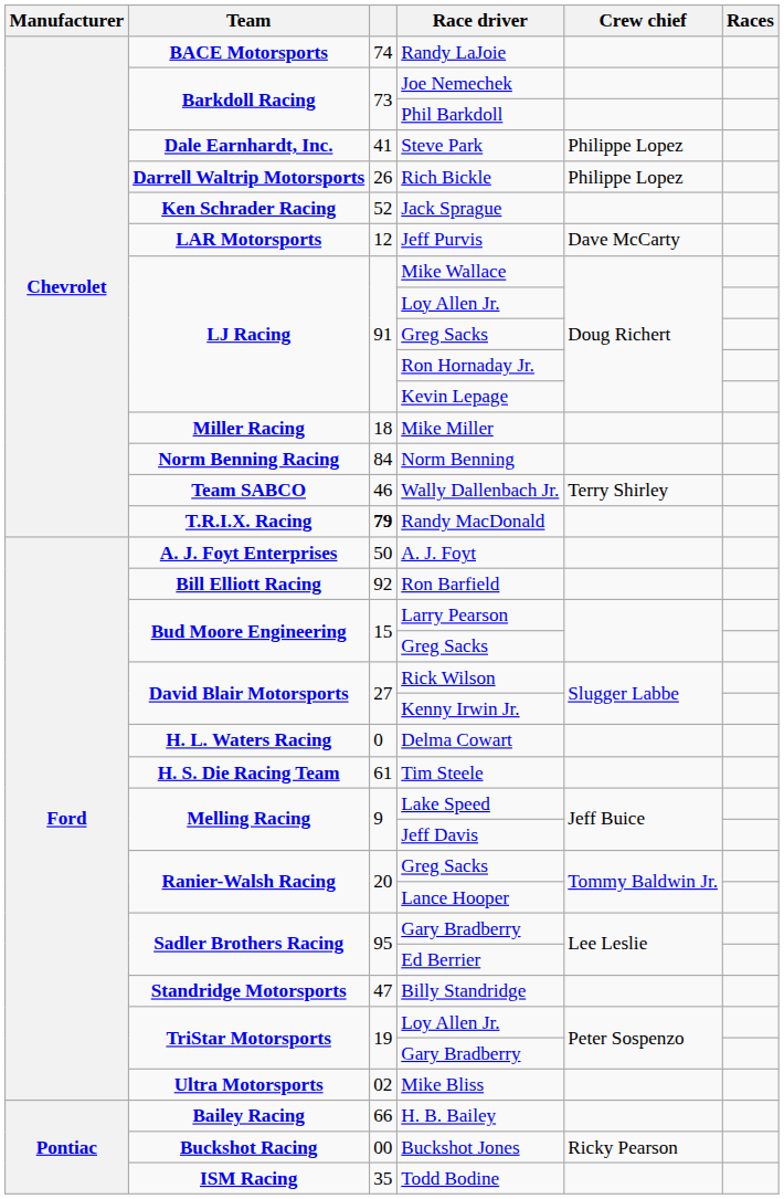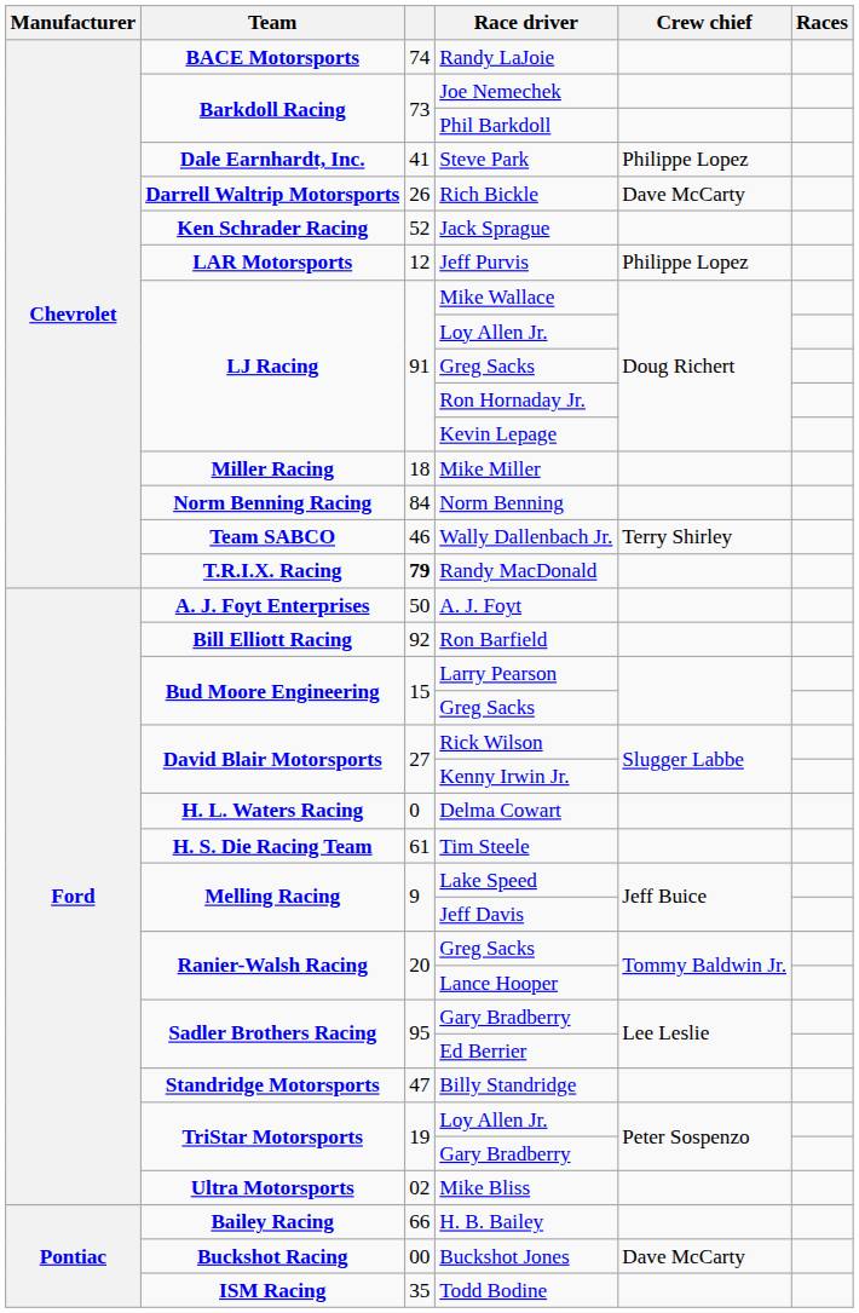 <table class="wikitable" style="font-size: 95%;">
 <tr>
 <th>Manufacturer</th>
 <th>Team</th>
 <th></th>
 <th>Race driver</th>
 <th>Crew chief</th>
 <th>Races</th>
 </tr>
 <tr>
 <th rowspan=16><a href='#'>Chevrolet</a></th>
 <td style="text-align:center;"><strong><a href='#'>BACE Motorsports</a></strong></td>
 <td>74</td>
 <td><a href='#'>Randy LaJoie</a></td>
 <td></td>
 <td></td>
 </tr>
 <tr>
 <td rowspan=2 style="text-align:center;"><strong><a href='#'>Barkdoll Racing</a></strong></td>
 <td rowspan=2>73</td>
 <td><a href='#'>Joe Nemechek</a></td>
 <td></td>
 <td></td>
 </tr>
 <tr>
 <td><a href='#'>Phil Barkdoll</a></td>
 <td></td>
 <td></td>
 </tr>
 <tr>
 <td style="text-align:center;"><strong><a href='#'>Dale Earnhardt, Inc.</a></strong></td>
 <td>41</td>
 <td><a href='#'>Steve Park</a></td>
 <td>Philippe Lopez</td>
 <td></td>
 </tr>
 <tr>
 <td style="text-align:center;"><strong><a href='#'>Darrell Waltrip Motorsports</a></strong></td>
 <td>26</td>
 <td><a href='#'>Rich Bickle</a></td>
-<td>Philippe Lopez</td>
+<td>Dave McCarty</td>
 <td></td>
 </tr>
 <tr>
 <td style="text-align:center;"><strong><a href='#'>Ken Schrader Racing</a></strong></td>
 <td>52</td>
 <td><a href='#'>Jack Sprague</a></td>
 <td></td>
 <td></td>
 </tr>
 <tr>
 <td style="text-align:center;"><strong><a href='#'>LAR Motorsports</a></strong></td>
 <td>12</td>
 <td><a href='#'>Jeff Purvis</a></td>
-<td>Dave McCarty</td>
+<td>Philippe Lopez</td>
 <td></td>
 </tr>
 <tr>
 <td rowspan=5 style="text-align:center;"><strong><a href='#'>LJ Racing</a></strong></td>
 <td rowspan=5>91</td>
 <td><a href='#'>Mike Wallace</a></td>
 <td rowspan=5>Doug Richert <small></small></td>
 <td></td>
 </tr>
 <tr>
 <td><a href='#'>Loy Allen Jr.</a></td>
 <td></td>
 </tr>
 <tr>
 <td><a href='#'>Greg Sacks</a></td>
 <td></td>
 </tr>
 <tr>
 <td><a href='#'>Ron Hornaday Jr.</a></td>
 <td></td>
 </tr>
 <tr>
 <td><a href='#'>Kevin Lepage</a></td>
 <td></td>
 </tr>
 <tr>
 <td style="text-align:center;"><strong><a href='#'>Miller Racing</a></strong></td>
 <td>18</td>
 <td><a href='#'>Mike Miller</a></td>
 <td></td>
 <td></td>
 </tr>
 <tr>
 <td style="text-align:center;"><strong><a href='#'>Norm Benning Racing</a></strong></td>
 <td>84</td>
 <td><a href='#'>Norm Benning</a></td>
 <td></td>
 <td></td>
 </tr>
 <tr>
 <td style="text-align:center;"><strong><a href='#'>Team SABCO</a></strong></td>
 <td>46</td>
 <td><a href='#'>Wally Dallenbach Jr.</a></td>
 <td>Terry Shirley</td>
 <td></td>
 </tr>
 <tr>
 <td style="text-align:center;"><strong><a href='#'>T.R.I.X. Racing</a></strong></td>
 <td><strong>79</strong></td>
 <td><a href='#'>Randy MacDonald</a></td>
 <td></td>
 <td></td>
 </tr>
 <tr>
 <th rowspan=18><a href='#'>Ford</a></th>
 <td style="text-align:center;"><strong><a href='#'>A. J. Foyt Enterprises</a></strong></td>
 <td>50</td>
 <td><a href='#'>A. J. Foyt</a></td>
 <td></td>
 <td></td>
 </tr>
 <tr>
 <td style="text-align:center;"><strong><a href='#'>Bill Elliott Racing</a></strong></td>
 <td>92</td>
 <td><a href='#'>Ron Barfield</a></td>
 <td></td>
 <td></td>
 </tr>
 <tr>
 <td rowspan=2 style="text-align:center;"><strong><a href='#'>Bud Moore Engineering</a></strong></td>
 <td rowspan=2>15</td>
 <td><a href='#'>Larry Pearson</a></td>
 <td rowspan=2></td>
 <td></td>
 </tr>
 <tr>
 <td><a href='#'>Greg Sacks</a></td>
 <td></td>
 </tr>
 <tr>
 <td rowspan=2 style="text-align:center;"><strong><a href='#'>David Blair Motorsports</a></strong></td>
 <td rowspan=2>27</td>
 <td><a href='#'>Rick Wilson</a></td>
 <td rowspan=2><a href='#'>Slugger Labbe</a></td>
 <td></td>
 </tr>
 <tr>
 <td><a href='#'>Kenny Irwin Jr.</a></td>
 <td></td>
 </tr>
 <tr>
 <td style="text-align:center;"><strong><a href='#'>H. L. Waters Racing</a></strong></td>
 <td>0</td>
 <td><a href='#'>Delma Cowart</a></td>
 <td></td>
 <td></td>
 </tr>
 <tr>
 <td style="text-align:center;"><strong><a href='#'>H. S. Die Racing Team</a></strong></td>
 <td>61</td>
 <td><a href='#'>Tim Steele</a></td>
 <td></td>
 <td></td>
 </tr>
 <tr>
 <td rowspan=2 style="text-align:center;"><strong><a href='#'>Melling Racing</a></strong></td>
 <td rowspan=2>9</td>
 <td><a href='#'>Lake Speed</a></td>
 <td rowspan=2>Jeff Buice</td>
 <td></td>
 </tr>
 <tr>
 <td><a href='#'>Jeff Davis</a></td>
 <td></td>
 </tr>
 <tr>
 <td rowspan=2 style="text-align:center;"><strong><a href='#'>Ranier-Walsh Racing</a></strong></td>
 <td rowspan=2>20</td>
 <td><a href='#'>Greg Sacks</a></td>
 <td rowspan=2><a href='#'>Tommy Baldwin Jr.</a></td>
 <td></td>
 </tr>
 <tr>
 <td><a href='#'>Lance Hooper</a></td>
 <td></td>
 </tr>
 <tr>
 <td rowspan=2 style="text-align:center;"><strong><a href='#'>Sadler Brothers Racing</a></strong></td>
 <td rowspan=2>95</td>
 <td><a href='#'>Gary Bradberry</a></td>
 <td rowspan=2>Lee Leslie</td>
 <td></td>
 </tr>
 <tr>
 <td><a href='#'>Ed Berrier</a></td>
 <td></td>
 </tr>
 <tr>
 <td style="text-align:center;"><strong><a href='#'>Standridge Motorsports</a></strong></td>
 <td>47</td>
 <td><a href='#'>Billy Standridge</a></td>
 <td></td>
 <td></td>
 </tr>
 <tr>
 <td rowspan=2 style="text-align:center;"><strong><a href='#'>TriStar Motorsports</a></strong></td>
 <td rowspan=2>19</td>
 <td><a href='#'>Loy Allen Jr.</a></td>
 <td rowspan=2>Peter Sospenzo</td>
 <td></td>
 </tr>
 <tr>
 <td><a href='#'>Gary Bradberry</a></td>
 <td></td>
 </tr>
 <tr>
 <td style="text-align:center;"><strong><a href='#'>Ultra Motorsports</a></strong></td>
 <td>02</td>
 <td><a href='#'>Mike Bliss</a></td>
 <td></td>
 <td></td>
 </tr>
 <tr>
 <th rowspan=3><a href='#'>Pontiac</a></th>
 <td style="text-align:center;"><strong><a href='#'>Bailey Racing</a></strong></td>
 <td>66</td>
 <td><a href='#'>H. B. Bailey</a></td>
 <td></td>
 <td></td>
 </tr>
 <tr>
 <td style="text-align:center;"><strong><a href='#'>Buckshot Racing</a></strong></td>
 <td>00</td>
 <td><a href='#'>Buckshot Jones</a></td>
-<td>Ricky Pearson</td>
+<td>Dave McCarty</td>
 <td></td>
 </tr>
 <tr>
 <td style="text-align:center;"><strong><a href='#'>ISM Racing</a></strong></td>
 <td>35</td>
 <td><a href='#'>Todd Bodine</a></td>
 <td></td>
 <td></td>
 </tr>
 </table>
